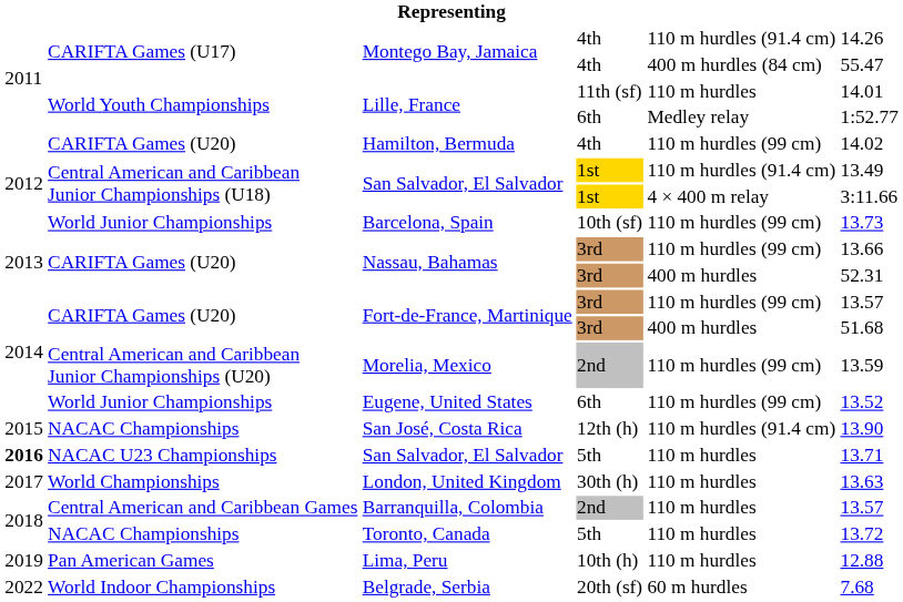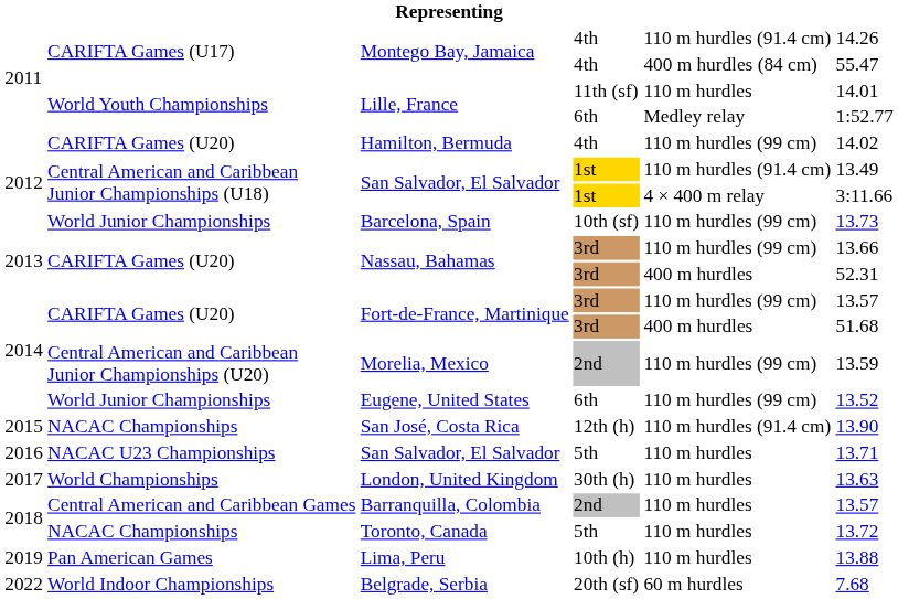 <table>
 <tr>
 <th colspan="6">Representing </th>
 </tr>
 <tr>
 <td rowspan=4>2011</td>
 <td rowspan=2><a href='#'>CARIFTA Games</a> (U17)</td>
 <td rowspan=2><a href='#'>Montego Bay, Jamaica</a></td>
 <td>4th</td>
 <td>110 m hurdles (91.4 cm)</td>
 <td>14.26</td>
 </tr>
 <tr>
 <td>4th</td>
 <td>400 m hurdles (84 cm)</td>
 <td>55.47</td>
 </tr>
 <tr>
 <td rowspan=2><a href='#'>World Youth Championships</a></td>
 <td rowspan=2><a href='#'>Lille, France</a></td>
 <td>11th (sf)</td>
 <td>110 m hurdles</td>
 <td>14.01</td>
 </tr>
 <tr>
 <td>6th</td>
 <td>Medley relay</td>
 <td>1:52.77</td>
 </tr>
 <tr>
 <td rowspan=4>2012</td>
 <td><a href='#'>CARIFTA Games</a> (U20)</td>
 <td><a href='#'>Hamilton, Bermuda</a></td>
 <td>4th</td>
 <td>110 m hurdles (99 cm)</td>
 <td>14.02</td>
 </tr>
 <tr>
 <td rowspan=2><a href='#'>Central American and Caribbean<br>Junior Championships</a> (U18)</td>
 <td rowspan=2><a href='#'>San Salvador, El Salvador</a></td>
 <td bgcolor=gold>1st</td>
 <td>110 m hurdles (91.4 cm)</td>
 <td>13.49</td>
 </tr>
 <tr>
 <td bgcolor=gold>1st</td>
 <td>4 × 400 m relay</td>
 <td>3:11.66</td>
 </tr>
 <tr>
 <td><a href='#'>World Junior Championships</a></td>
 <td><a href='#'>Barcelona, Spain</a></td>
 <td>10th (sf)</td>
 <td>110 m hurdles (99 cm)</td>
 <td><a href='#'>13.73</a></td>
 </tr>
 <tr>
 <td rowspan=2>2013</td>
 <td rowspan=2><a href='#'>CARIFTA Games</a> (U20)</td>
 <td rowspan=2><a href='#'>Nassau, Bahamas</a></td>
 <td bgcolor=cc9966>3rd</td>
 <td>110 m hurdles (99 cm)</td>
 <td>13.66</td>
 </tr>
 <tr>
 <td bgcolor=cc9966>3rd</td>
 <td>400 m hurdles</td>
 <td>52.31</td>
 </tr>
 <tr>
 <td rowspan=4>2014</td>
 <td rowspan=2><a href='#'>CARIFTA Games</a> (U20)</td>
 <td rowspan=2><a href='#'>Fort-de-France, Martinique</a></td>
 <td bgcolor=cc9966>3rd</td>
 <td>110 m hurdles (99 cm)</td>
 <td>13.57</td>
 </tr>
 <tr>
 <td bgcolor=cc9966>3rd</td>
 <td>400 m hurdles</td>
 <td>51.68</td>
 </tr>
 <tr>
 <td><a href='#'>Central American and Caribbean<br>Junior Championships</a> (U20)</td>
 <td><a href='#'>Morelia, Mexico</a></td>
 <td bgcolor=silver>2nd</td>
 <td>110 m hurdles (99 cm)</td>
 <td>13.59</td>
 </tr>
 <tr>
 <td><a href='#'>World Junior Championships</a></td>
 <td><a href='#'>Eugene, United States</a></td>
 <td>6th</td>
 <td>110 m hurdles (99 cm)</td>
 <td><a href='#'>13.52</a></td>
 </tr>
 <tr>
 <td>2015</td>
 <td><a href='#'>NACAC Championships</a></td>
 <td><a href='#'>San José, Costa Rica</a></td>
 <td>12th (h)</td>
 <td>110 m hurdles (91.4 cm)</td>
 <td><a href='#'>13.90</a></td>
 </tr>
 <tr>
-<td><strong>2016</strong></td>
+<td>2016</td>
 <td><a href='#'>NACAC U23 Championships</a></td>
 <td><a href='#'>San Salvador, El Salvador</a></td>
 <td>5th</td>
 <td>110 m hurdles</td>
 <td><a href='#'>13.71</a></td>
 </tr>
 <tr>
 <td>2017</td>
 <td><a href='#'>World Championships</a></td>
 <td><a href='#'>London, United Kingdom</a></td>
 <td>30th (h)</td>
 <td>110 m hurdles</td>
 <td><a href='#'>13.63</a></td>
 </tr>
 <tr>
 <td rowspan=2>2018</td>
 <td><a href='#'>Central American and Caribbean Games</a></td>
 <td><a href='#'>Barranquilla, Colombia</a></td>
 <td bgcolor=silver>2nd</td>
 <td>110 m hurdles</td>
 <td><a href='#'>13.57</a></td>
 </tr>
 <tr>
 <td><a href='#'>NACAC Championships</a></td>
 <td><a href='#'>Toronto, Canada</a></td>
 <td>5th</td>
 <td>110 m hurdles</td>
 <td><a href='#'>13.72</a></td>
 </tr>
 <tr>
 <td>2019</td>
 <td><a href='#'>Pan American Games</a></td>
 <td><a href='#'>Lima, Peru</a></td>
 <td>10th (h)</td>
 <td>110 m hurdles</td>
-<td><a href='#'>12.88</a></td>
+<td><a href='#'>13.88</a></td>
 </tr>
 <tr>
 <td>2022</td>
 <td><a href='#'>World Indoor Championships</a></td>
 <td><a href='#'>Belgrade, Serbia</a></td>
 <td>20th (sf)</td>
 <td>60 m hurdles</td>
 <td><a href='#'>7.68</a></td>
 </tr>
 </table>
